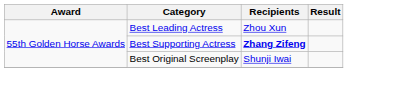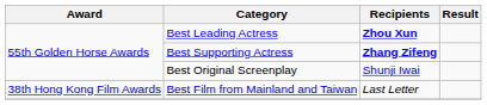 <table class="wikitable">
 <tr>
 <th>Award</th>
 <th>Category</th>
 <th>Recipients</th>
 <th>Result</th>
 </tr>
 <tr>
 <td rowspan=3><a href='#'>55th Golden Horse Awards</a></td>
 <td><a href='#'>Best Leading Actress</a></td>
-<td><a href='#'>Zhou Xun</a></td>
+<td><strong><a href='#'>Zhou Xun</a></strong></td>
 <td></td>
 </tr>
 <tr>
 <td><a href='#'>Best Supporting Actress</a></td>
 <td><strong><a href='#'>Zhang Zifeng</a></strong></td>
 <td></td>
 </tr>
 <tr>
 <td>Best Original Screenplay</td>
 <td><a href='#'>Shunji Iwai</a></td>
 <td></td>
 </tr>
 <tr>
+<td><a href='#'>38th Hong Kong Film Awards</a></td>
+<td><a href='#'>Best Film from Mainland and Taiwan</a></td>
+<td><em>Last Letter</em></td>
+<td></td>
+</tr>
+<tr>
 </tr>
 </table>
